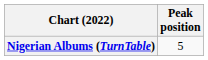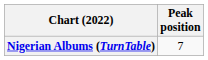 <table class="wikitable plainrowheaders" style="text-align:center">
 <tr>
 <th scope="col">Chart (2022)</th>
 <th scope="col">Peak<br>position</th>
 </tr>
 <tr>
 <th scope="row"><a href='#'>Nigerian Albums</a> (<em><a href='#'>TurnTable</a></em>)</th>
-<td>5</td>
+<td>7</td>
 </tr>
 </table>
